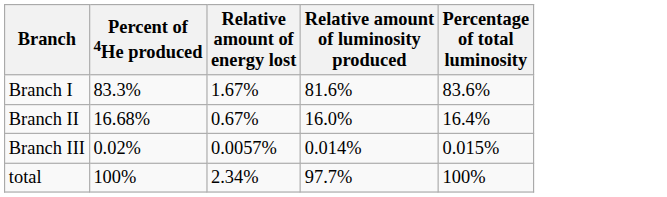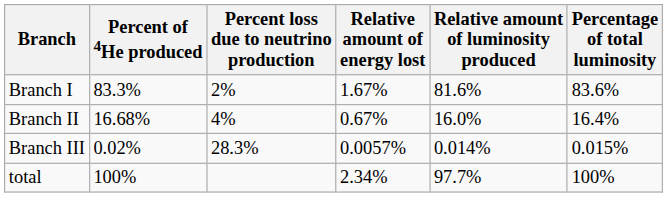 <table class="wikitable">
 <tr>
 <th>Branch</th>
 <th>Percent of<br><sup>4</sup>He produced</th>
+<th>Percent loss<br>due to neutrino<br>production</th>
 <th>Relative<br>amount of<br>energy lost</th>
 <th>Relative amount<br>of luminosity<br>produced</th>
 <th>Percentage<br>of total<br>luminosity</th>
 </tr>
 <tr>
 <td>Branch I</td>
 <td>83.3%</td>
+<td>2%</td>
 <td>1.67%</td>
 <td>81.6%</td>
 <td>83.6%</td>
 </tr>
 <tr>
 <td>Branch II</td>
 <td>16.68%</td>
+<td>4%</td>
 <td>0.67%</td>
 <td>16.0%</td>
 <td>16.4%</td>
 </tr>
 <tr>
 <td>Branch III</td>
 <td>0.02%</td>
+<td>28.3%</td>
 <td>0.0057%</td>
 <td>0.014%</td>
 <td>0.015%</td>
 </tr>
 <tr>
 <td>total</td>
 <td>100%</td>
+<td></td>
 <td>2.34%</td>
 <td>97.7%</td>
 <td>100%</td>
 </tr>
 </table>
